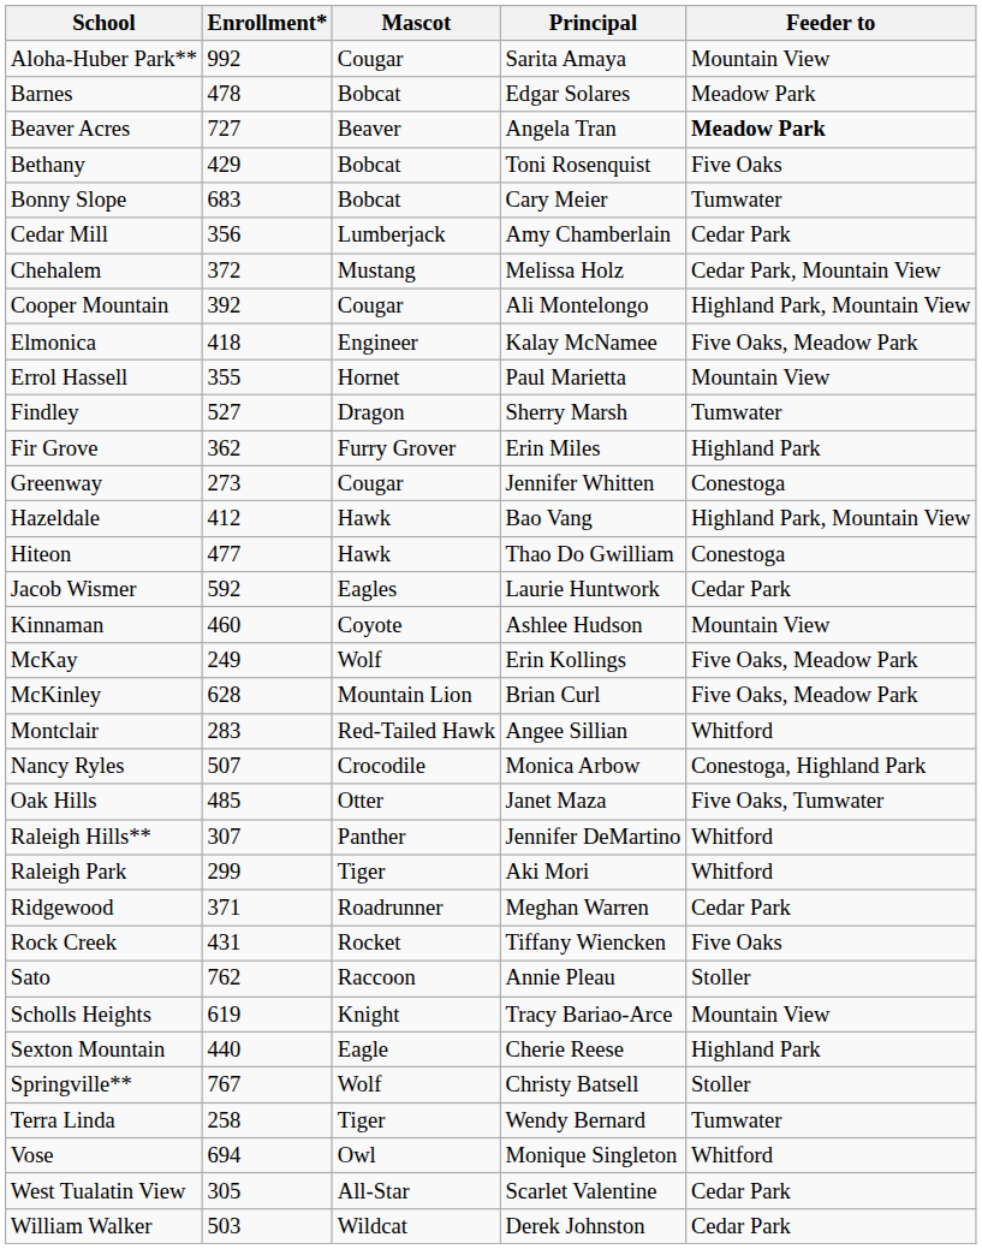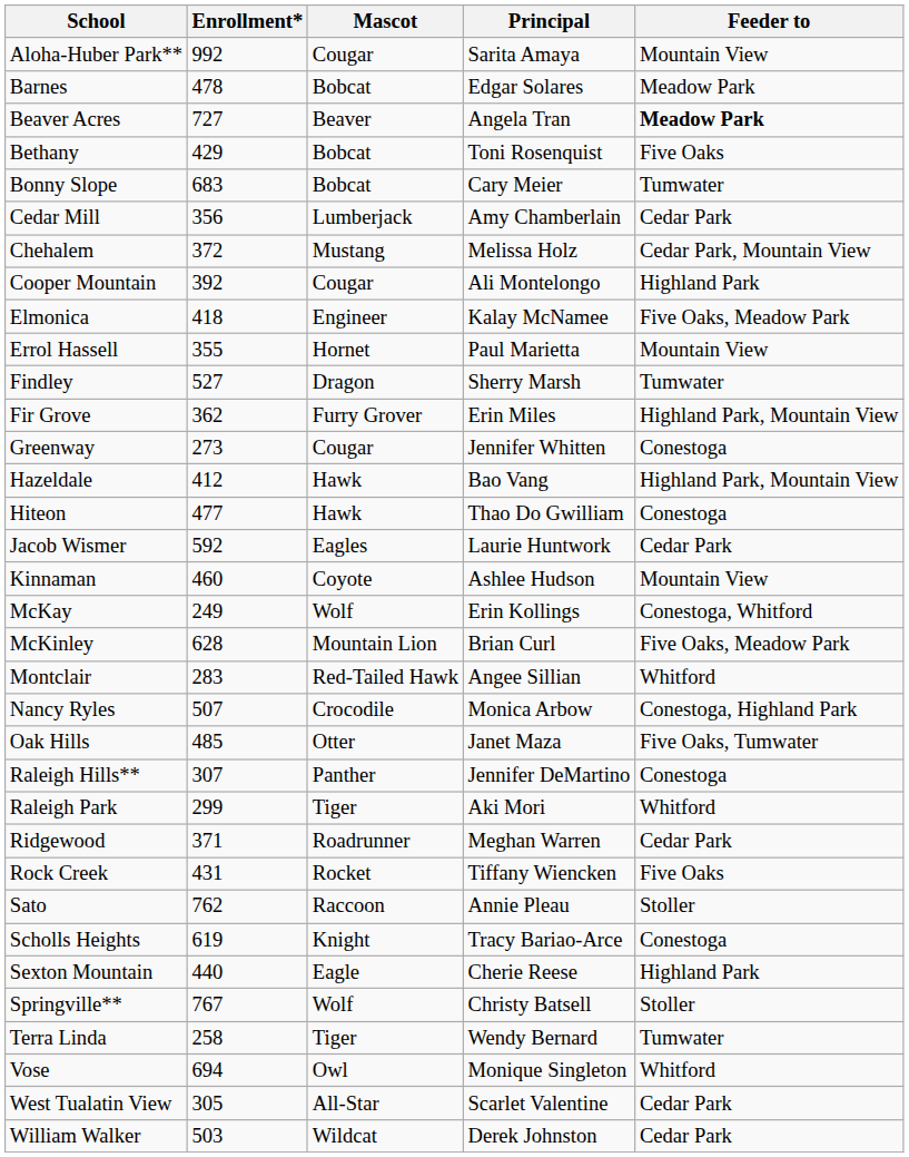 <table class="wikitable sortable">
 <tr>
 <th>School</th>
 <th>Enrollment*</th>
 <th>Mascot</th>
 <th>Principal</th>
 <th>Feeder to</th>
 </tr>
 <tr>
 <td>Aloha-Huber Park**</td>
 <td>992</td>
 <td>Cougar</td>
 <td>Sarita Amaya</td>
 <td>Mountain View</td>
 </tr>
 <tr>
 <td>Barnes</td>
 <td>478</td>
 <td>Bobcat</td>
 <td>Edgar Solares</td>
 <td>Meadow Park</td>
 </tr>
 <tr>
 <td>Beaver Acres</td>
 <td>727</td>
 <td>Beaver</td>
 <td>Angela Tran</td>
 <td><strong>Meadow Park</strong></td>
 </tr>
 <tr>
 <td>Bethany</td>
 <td>429</td>
 <td>Bobcat</td>
 <td>Toni Rosenquist</td>
 <td>Five Oaks</td>
 </tr>
 <tr>
 <td>Bonny Slope</td>
 <td>683</td>
 <td>Bobcat</td>
 <td>Cary Meier</td>
 <td>Tumwater</td>
 </tr>
 <tr>
 <td>Cedar Mill</td>
 <td>356</td>
 <td>Lumberjack</td>
 <td>Amy Chamberlain</td>
 <td>Cedar Park</td>
 </tr>
 <tr>
 <td>Chehalem</td>
 <td>372</td>
 <td>Mustang</td>
 <td>Melissa Holz</td>
 <td>Cedar Park, Mountain View</td>
 </tr>
 <tr>
 <td>Cooper Mountain</td>
 <td>392</td>
 <td>Cougar</td>
 <td>Ali Montelongo</td>
-<td>Highland Park, Mountain View</td>
+<td>Highland Park</td>
 </tr>
 <tr>
 <td>Elmonica</td>
 <td>418</td>
 <td>Engineer</td>
 <td>Kalay McNamee</td>
 <td>Five Oaks, Meadow Park</td>
 </tr>
 <tr>
 <td>Errol Hassell</td>
 <td>355</td>
 <td>Hornet</td>
 <td>Paul Marietta</td>
 <td>Mountain View</td>
 </tr>
 <tr>
 <td>Findley</td>
 <td>527</td>
 <td>Dragon</td>
 <td>Sherry Marsh</td>
 <td>Tumwater</td>
 </tr>
 <tr>
 <td>Fir Grove</td>
 <td>362</td>
 <td>Furry Grover</td>
 <td>Erin Miles</td>
-<td>Highland Park</td>
+<td>Highland Park, Mountain View</td>
 </tr>
 <tr>
 <td>Greenway</td>
 <td>273</td>
 <td>Cougar</td>
 <td>Jennifer Whitten</td>
 <td>Conestoga</td>
 </tr>
 <tr>
 <td>Hazeldale</td>
 <td>412</td>
 <td>Hawk</td>
 <td>Bao Vang</td>
 <td>Highland Park, Mountain View</td>
 </tr>
 <tr>
 <td>Hiteon</td>
 <td>477</td>
 <td>Hawk</td>
 <td>Thao Do Gwilliam</td>
 <td>Conestoga</td>
 </tr>
 <tr>
 <td>Jacob Wismer</td>
 <td>592</td>
 <td>Eagles</td>
 <td>Laurie Huntwork</td>
 <td>Cedar Park</td>
 </tr>
 <tr>
 <td>Kinnaman</td>
 <td>460</td>
 <td>Coyote</td>
 <td>Ashlee Hudson</td>
 <td>Mountain View</td>
 </tr>
 <tr>
 <td>McKay</td>
 <td>249</td>
 <td>Wolf</td>
 <td>Erin Kollings</td>
-<td>Five Oaks, Meadow Park</td>
+<td>Conestoga, Whitford</td>
 </tr>
 <tr>
 <td>McKinley</td>
 <td>628</td>
 <td>Mountain Lion</td>
 <td>Brian Curl</td>
 <td>Five Oaks, Meadow Park</td>
 </tr>
 <tr>
 <td>Montclair</td>
 <td>283</td>
 <td>Red-Tailed Hawk</td>
 <td>Angee Sillian</td>
 <td>Whitford</td>
 </tr>
 <tr>
 <td>Nancy Ryles</td>
 <td>507</td>
 <td>Crocodile</td>
 <td>Monica Arbow</td>
 <td>Conestoga, Highland Park</td>
 </tr>
 <tr>
 <td>Oak Hills</td>
 <td>485</td>
 <td>Otter</td>
 <td>Janet Maza</td>
 <td>Five Oaks, Tumwater</td>
 </tr>
 <tr>
 <td>Raleigh Hills**</td>
 <td>307</td>
 <td>Panther</td>
 <td>Jennifer DeMartino</td>
-<td>Whitford</td>
+<td>Conestoga</td>
 </tr>
 <tr>
 <td>Raleigh Park</td>
 <td>299</td>
 <td>Tiger</td>
 <td>Aki Mori</td>
 <td>Whitford</td>
 </tr>
 <tr>
 <td>Ridgewood</td>
 <td>371</td>
 <td>Roadrunner</td>
 <td>Meghan Warren</td>
 <td>Cedar Park</td>
 </tr>
 <tr>
 <td>Rock Creek</td>
 <td>431</td>
 <td>Rocket</td>
 <td>Tiffany Wiencken</td>
 <td>Five Oaks</td>
 </tr>
 <tr>
 <td>Sato</td>
 <td>762</td>
 <td>Raccoon</td>
 <td>Annie Pleau</td>
 <td>Stoller</td>
 </tr>
 <tr>
 <td>Scholls Heights</td>
 <td>619</td>
 <td>Knight</td>
 <td>Tracy Bariao-Arce</td>
-<td>Mountain View</td>
+<td>Conestoga</td>
 </tr>
 <tr>
 <td>Sexton Mountain</td>
 <td>440</td>
 <td>Eagle</td>
 <td>Cherie Reese</td>
 <td>Highland Park</td>
 </tr>
 <tr>
 <td>Springville**</td>
 <td>767</td>
 <td>Wolf</td>
 <td>Christy Batsell</td>
 <td>Stoller</td>
 </tr>
 <tr>
 <td>Terra Linda</td>
 <td>258</td>
 <td>Tiger</td>
 <td>Wendy Bernard</td>
 <td>Tumwater</td>
 </tr>
 <tr>
 <td>Vose</td>
 <td>694</td>
 <td>Owl</td>
 <td>Monique Singleton</td>
 <td>Whitford</td>
 </tr>
 <tr>
 <td>West Tualatin View</td>
 <td>305</td>
 <td>All-Star</td>
 <td>Scarlet Valentine</td>
 <td>Cedar Park</td>
 </tr>
 <tr>
 <td>William Walker</td>
 <td>503</td>
 <td>Wildcat</td>
 <td>Derek Johnston</td>
 <td>Cedar Park</td>
 </tr>
 </table>
